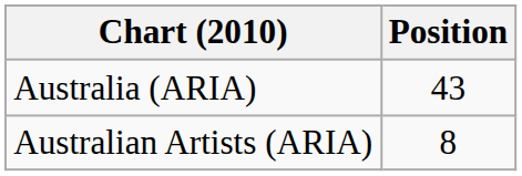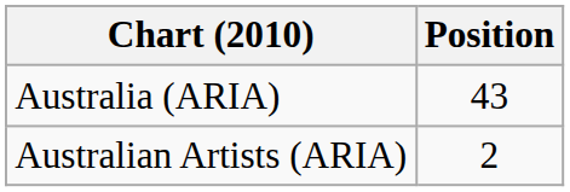 <table class="wikitable sortable">
 <tr>
 <th scope="col">Chart (2010)</th>
 <th scope="col">Position</th>
 </tr>
 <tr>
 <td>Australia (ARIA)</td>
 <td style="text-align:center;">43</td>
 </tr>
 <tr>
 <td>Australian Artists (ARIA)</td>
-<td style="text-align:center;">8</td>
+<td style="text-align:center;">2</td>
 </tr>
 </table>
